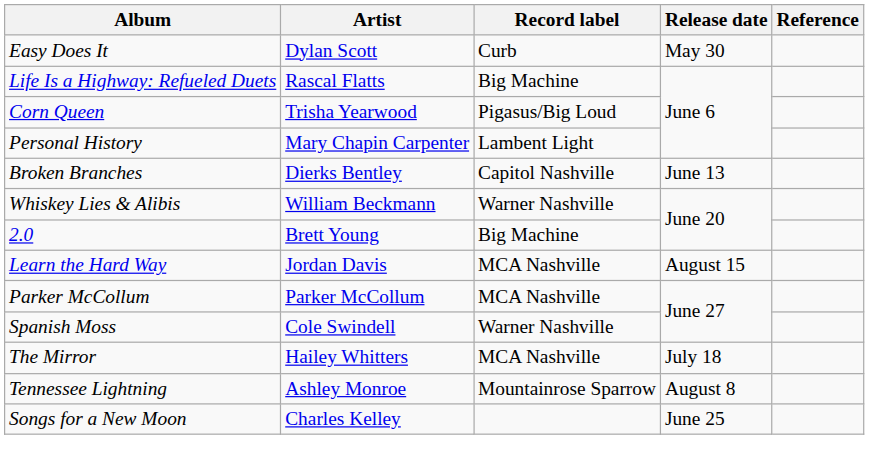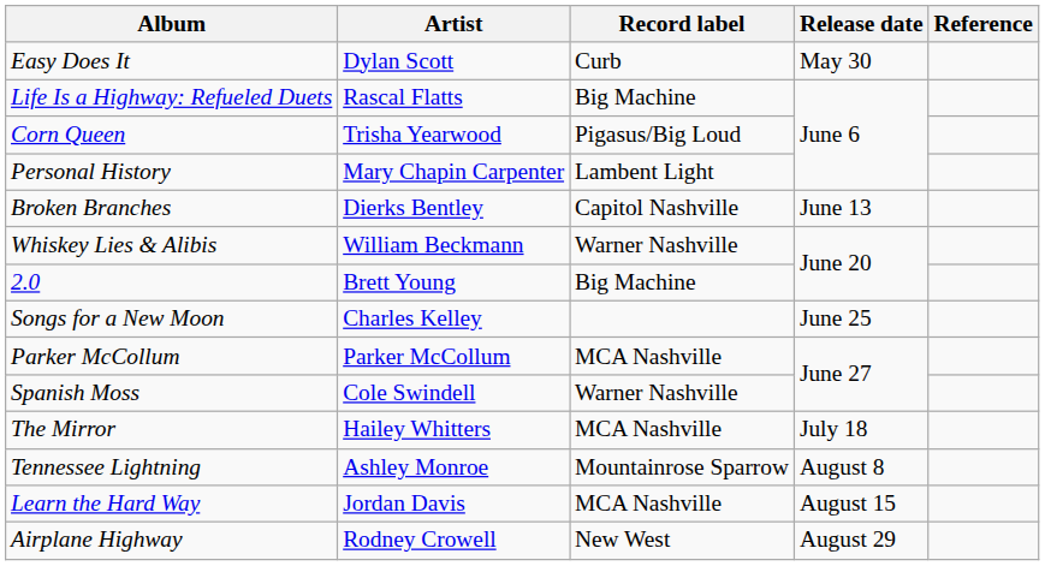 <table class="wikitable sortable">
 <tr>
 <th>Album</th>
 <th>Artist</th>
 <th>Record label</th>
 <th>Release date</th>
 <th>Reference</th>
 </tr>
 <tr>
 <td><em>Easy Does It</em></td>
 <td><a href='#'>Dylan Scott</a></td>
 <td>Curb</td>
 <td>May 30</td>
 <td></td>
 </tr>
 <tr>
 <td><em><a href='#'>Life Is a Highway: Refueled Duets</a></em></td>
 <td><a href='#'>Rascal Flatts</a></td>
 <td>Big Machine</td>
 <td rowspan="3">June 6</td>
 <td></td>
 </tr>
 <tr>
 <td><em><a href='#'>Corn Queen</a></em></td>
 <td><a href='#'>Trisha Yearwood</a></td>
 <td>Pigasus/Big Loud</td>
 <td></td>
 </tr>
 <tr>
 <td><em>Personal History</em></td>
 <td><a href='#'>Mary Chapin Carpenter</a></td>
 <td>Lambent Light</td>
 <td></td>
 </tr>
 <tr>
 <td><em>Broken Branches</em></td>
 <td><a href='#'>Dierks Bentley</a></td>
 <td>Capitol Nashville</td>
 <td>June 13</td>
 <td></td>
 </tr>
 <tr>
 <td><em>Whiskey Lies & Alibis</em></td>
 <td><a href='#'>William Beckmann</a></td>
 <td>Warner Nashville</td>
 <td rowspan="2">June 20</td>
 <td></td>
 </tr>
 <tr>
 <td><em><a href='#'>2.0</a></em></td>
 <td><a href='#'>Brett Young</a></td>
 <td>Big Machine</td>
 <td></td>
 </tr>
 <tr>
-<td><em><a href='#'>Learn the Hard Way</a></em></td>
-<td><a href='#'>Jordan Davis</a></td>
-<td>MCA Nashville</td>
-<td>August 15</td>
+<td><em>Songs for a New Moon</em></td>
+<td><a href='#'>Charles Kelley</a></td>
+<td></td>
+<td>June 25</td>
 <td></td>
 </tr>
 <tr>
 <td><em>Parker McCollum</em></td>
 <td><a href='#'>Parker McCollum</a></td>
 <td>MCA Nashville</td>
 <td rowspan="2">June 27</td>
 <td></td>
 </tr>
 <tr>
 <td><em>Spanish Moss</em></td>
 <td><a href='#'>Cole Swindell</a></td>
 <td>Warner Nashville</td>
 <td></td>
 </tr>
 <tr>
 <td><em>The Mirror</em></td>
 <td><a href='#'>Hailey Whitters</a></td>
 <td>MCA Nashville</td>
 <td>July 18</td>
 <td></td>
 </tr>
 <tr>
 <td><em>Tennessee Lightning</em></td>
 <td><a href='#'>Ashley Monroe</a></td>
 <td>Mountainrose Sparrow</td>
 <td>August 8</td>
 <td></td>
 </tr>
 <tr>
-<td><em>Songs for a New Moon</em></td>
-<td><a href='#'>Charles Kelley</a></td>
+<td><em><a href='#'>Learn the Hard Way</a></em></td>
+<td><a href='#'>Jordan Davis</a></td>
+<td>MCA Nashville</td>
+<td>August 15</td>
 <td></td>
-<td>June 25</td>
+</tr>
+<tr>
+<td><em>Airplane Highway</em></td>
+<td><a href='#'>Rodney Crowell</a></td>
+<td>New West</td>
+<td>August 29</td>
 <td></td>
 </tr>
 </table>
